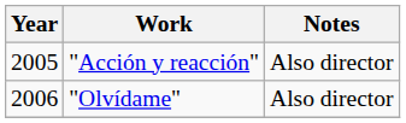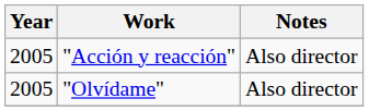 <table class="wikitable">
 <tr>
 <th>Year</th>
 <th>Work</th>
 <th>Notes</th>
 </tr>
 <tr>
 <td>2005</td>
 <td>"<a href='#'>Acción y reacción</a>"</td>
 <td align="left">Also director</td>
 </tr>
 <tr>
-<td>2006</td>
+<td>2005</td>
 <td>"<a href='#'>Olvídame</a>"</td>
 <td align="left">Also director</td>
 </tr>
 <tr>
 </tr>
 </table>
